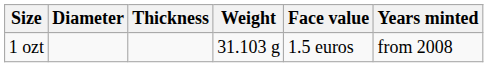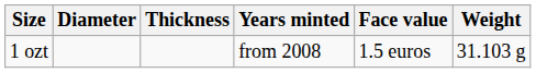 <table class="wikitable">
 <tr>
 <th>Size</th>
 <th>Diameter</th>
 <th>Thickness</th>
+<th>Years minted</th>
+<th>Face value</th>
 <th>Weight</th>
-<th>Face value</th>
-<th>Years minted</th>
 </tr>
 <tr>
 <td>1 ozt</td>
 <td></td>
 <td></td>
+<td>from 2008</td>
+<td>1.5 euros</td>
 <td>31.103 g</td>
-<td>1.5 euros</td>
-<td>from 2008</td>
 </tr>
 </table>
